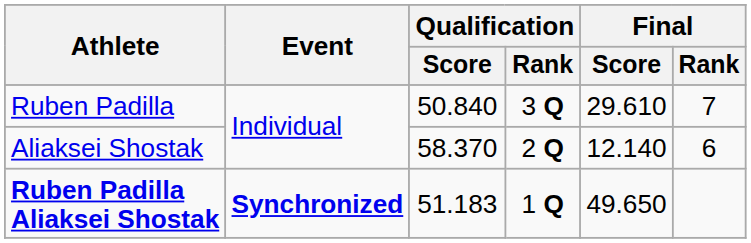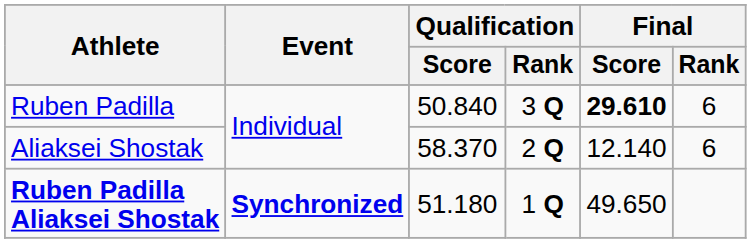 <table class=wikitable style=font-size:90%;text-align:center>
 <tr>
 <th rowspan=2>Athlete</th>
 <th rowspan=2>Event</th>
 <th colspan=2>Qualification</th>
 <th colspan=2>Final</th>
 </tr>
 <tr style=font-size:95%>
 <th>Score</th>
 <th>Rank</th>
 <th>Score</th>
 <th>Rank</th>
 </tr>
 <tr>
 <td align=left><a href='#'>Ruben Padilla</a></td>
 <td align=left rowspan=2><a href='#'>Individual</a></td>
 <td>50.840</td>
 <td>3 <strong>Q</strong></td>
-<td>29.610</td>
-<td>7</td>
+<td><strong>29.610</strong></td>
+<td>6</td>
 </tr>
 <tr>
 <td align=left><a href='#'>Aliaksei Shostak</a></td>
 <td>58.370</td>
 <td>2 <strong>Q</strong></td>
 <td>12.140</td>
 <td>6</td>
 </tr>
 <tr>
 <td align=left><strong><a href='#'>Ruben Padilla</a><br><a href='#'>Aliaksei Shostak</a></strong></td>
 <td align=left><strong><a href='#'>Synchronized</a></strong></td>
-<td>51.183</td>
+<td>51.180</td>
 <td>1 <strong>Q</strong></td>
 <td>49.650</td>
 <td></td>
 </tr>
 </table>
